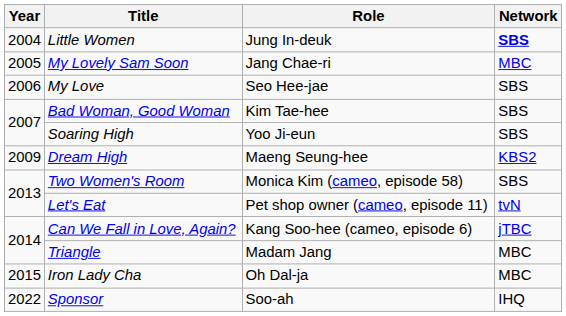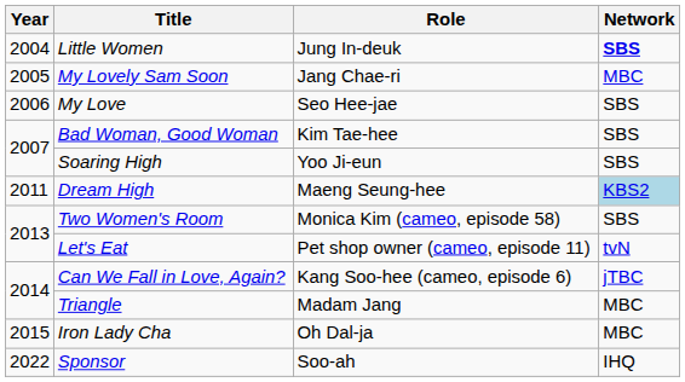 <table class="wikitable" style="width:600px">
 <tr>
 <th width=10>Year</th>
 <th>Title</th>
 <th>Role</th>
 <th>Network</th>
 </tr>
 <tr>
 <td>2004</td>
 <td><em>Little Women</em></td>
 <td>Jung In-deuk</td>
 <td><strong><a href='#'>SBS</a></strong></td>
 </tr>
 <tr>
 <td>2005</td>
 <td><em><a href='#'>My Lovely Sam Soon</a></em></td>
 <td>Jang Chae-ri</td>
 <td><a href='#'>MBC</a></td>
 </tr>
 <tr>
 <td>2006</td>
 <td><em>My Love</em></td>
 <td>Seo Hee-jae</td>
 <td>SBS</td>
 </tr>
 <tr>
 <td rowspan=2>2007</td>
 <td><em><a href='#'>Bad Woman, Good Woman</a></em></td>
 <td>Kim Tae-hee</td>
 <td>SBS</td>
 </tr>
 <tr>
 <td><em>Soaring High</em></td>
 <td>Yoo Ji-eun</td>
 <td>SBS</td>
 </tr>
 <tr>
-<td>2009</td>
+<td>2011</td>
 <td><em><a href='#'>Dream High</a></em></td>
 <td>Maeng Seung-hee</td>
-<td><a href='#'>KBS2</a></td>
+<td style="background: lightblue;"><a href='#'>KBS2</a></td>
 </tr>
 <tr>
 <td rowspan=2>2013</td>
 <td><em><a href='#'>Two Women's Room</a></em></td>
 <td>Monica Kim (<a href='#'>cameo</a>, episode 58)</td>
 <td>SBS</td>
 </tr>
 <tr>
 <td><em><a href='#'>Let's Eat</a></em></td>
 <td>Pet shop owner (<a href='#'>cameo</a>, episode 11)</td>
 <td><a href='#'>tvN</a></td>
 </tr>
 <tr>
 <td rowspan=2>2014</td>
 <td><em><a href='#'>Can We Fall in Love, Again?</a></em></td>
 <td>Kang Soo-hee (cameo, episode 6)</td>
 <td><a href='#'>jTBC</a></td>
 </tr>
 <tr>
 <td><em><a href='#'>Triangle</a></em></td>
 <td>Madam Jang</td>
 <td>MBC</td>
 </tr>
 <tr>
 <td>2015</td>
 <td><em>Iron Lady Cha</em></td>
 <td>Oh Dal-ja</td>
 <td>MBC</td>
 </tr>
 <tr>
 <td>2022</td>
 <td><em><a href='#'>Sponsor</a></em></td>
 <td>Soo-ah</td>
 <td>IHQ</td>
 </tr>
 </table>
